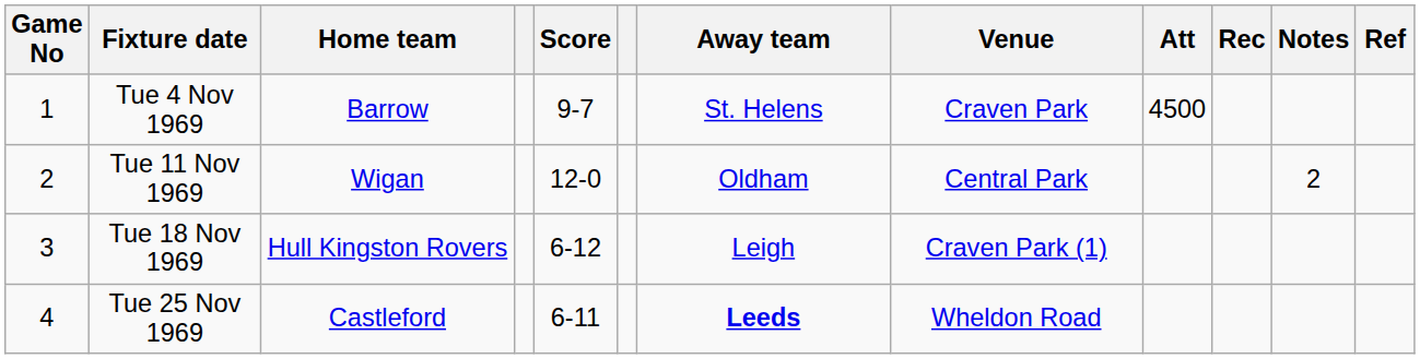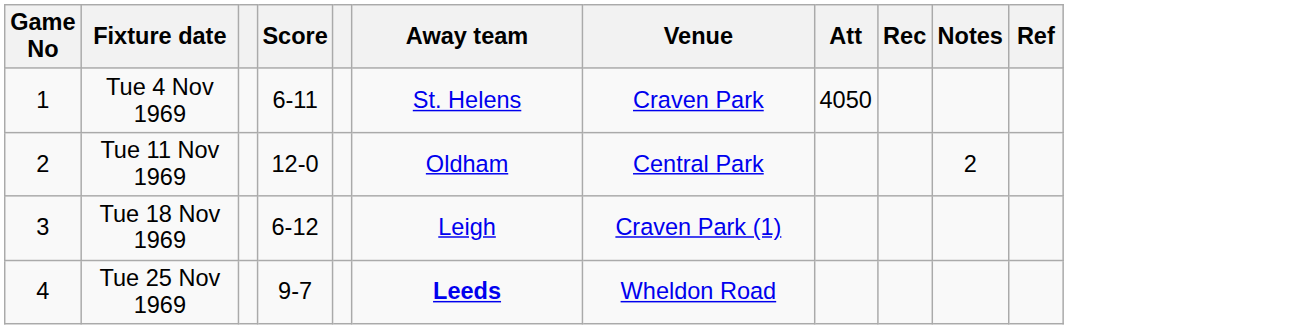 <table class="wikitable" style="text-align:center;">
 <tr>
 <th width=20 abbr="No">Game No</th>
 <th width=100 abbr="Date">Fixture date</th>
-<th width=150 abbr="Home team">Home team</th>
 <th width=5 abbr="space"></th>
 <th width=20 abbr="Score">Score</th>
 <th width=5 abbr="space"></th>
 <th width=150 abbr="Away team">Away team</th>
 <th width=150 abbr="Venue">Venue</th>
 <th width=30 abbr="Att">Att</th>
 <th width=30 abbr="Rec">Rec</th>
 <th width=20 abbr="Notes">Notes</th>
 <th width=30 abbr="Ref">Ref</th>
 </tr>
 <tr>
 <td>1</td>
 <td>Tue 4 Nov 1969</td>
-<td><a href='#'>Barrow</a></td>
 <td></td>
-<td>9-7</td>
+<td>6-11</td>
 <td></td>
 <td><a href='#'>St. Helens</a></td>
 <td><a href='#'>Craven Park</a></td>
-<td>4500</td>
+<td>4050</td>
 <td></td>
 <td></td>
 <td></td>
 </tr>
 <tr>
 <td>2</td>
 <td>Tue 11 Nov 1969</td>
-<td><a href='#'>Wigan</a></td>
 <td></td>
 <td>12-0</td>
 <td></td>
 <td><a href='#'>Oldham</a></td>
 <td><a href='#'>Central Park</a></td>
 <td></td>
 <td></td>
 <td>2</td>
 <td></td>
 </tr>
 <tr>
 <td>3</td>
 <td>Tue 18 Nov 1969</td>
-<td><a href='#'>Hull Kingston Rovers</a></td>
 <td></td>
 <td>6-12</td>
 <td></td>
 <td><a href='#'>Leigh</a></td>
 <td><a href='#'>Craven Park (1)</a></td>
 <td></td>
 <td></td>
 <td></td>
 <td></td>
 </tr>
 <tr>
 <td>4</td>
 <td>Tue 25 Nov 1969</td>
-<td><a href='#'>Castleford</a></td>
 <td></td>
-<td>6-11</td>
+<td>9-7</td>
 <td></td>
 <td><strong><a href='#'>Leeds</a></strong></td>
 <td><a href='#'>Wheldon Road</a></td>
 <td></td>
 <td></td>
 <td></td>
 <td></td>
 </tr>
 </table>
